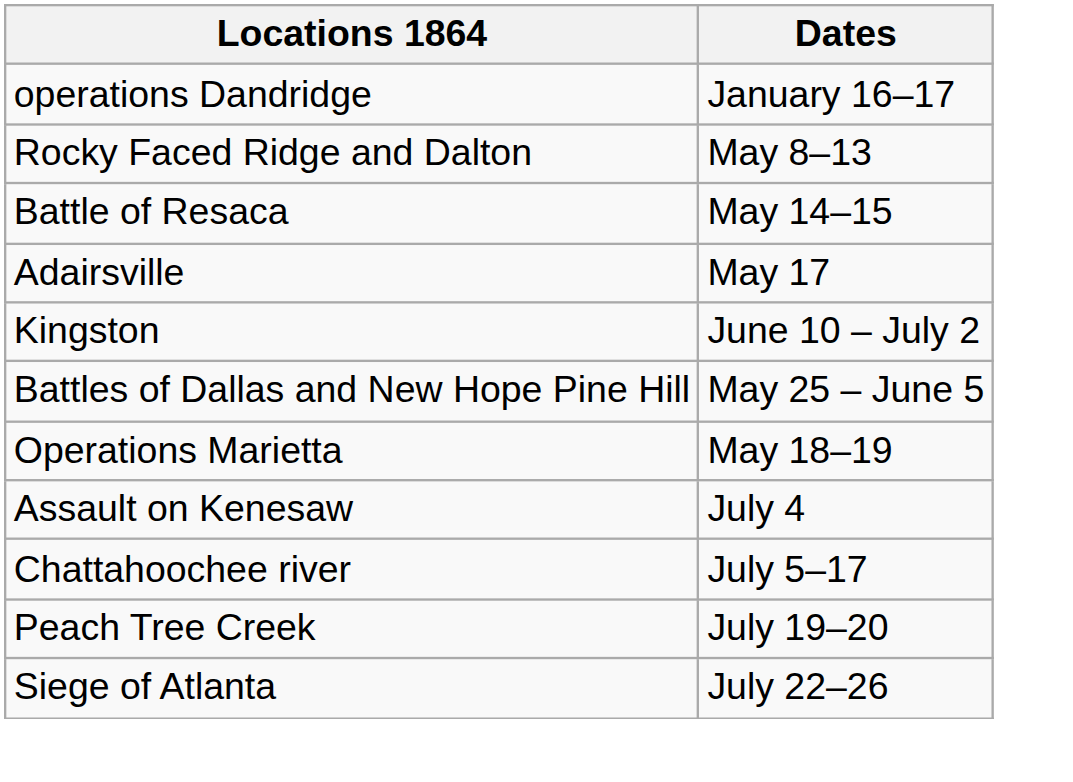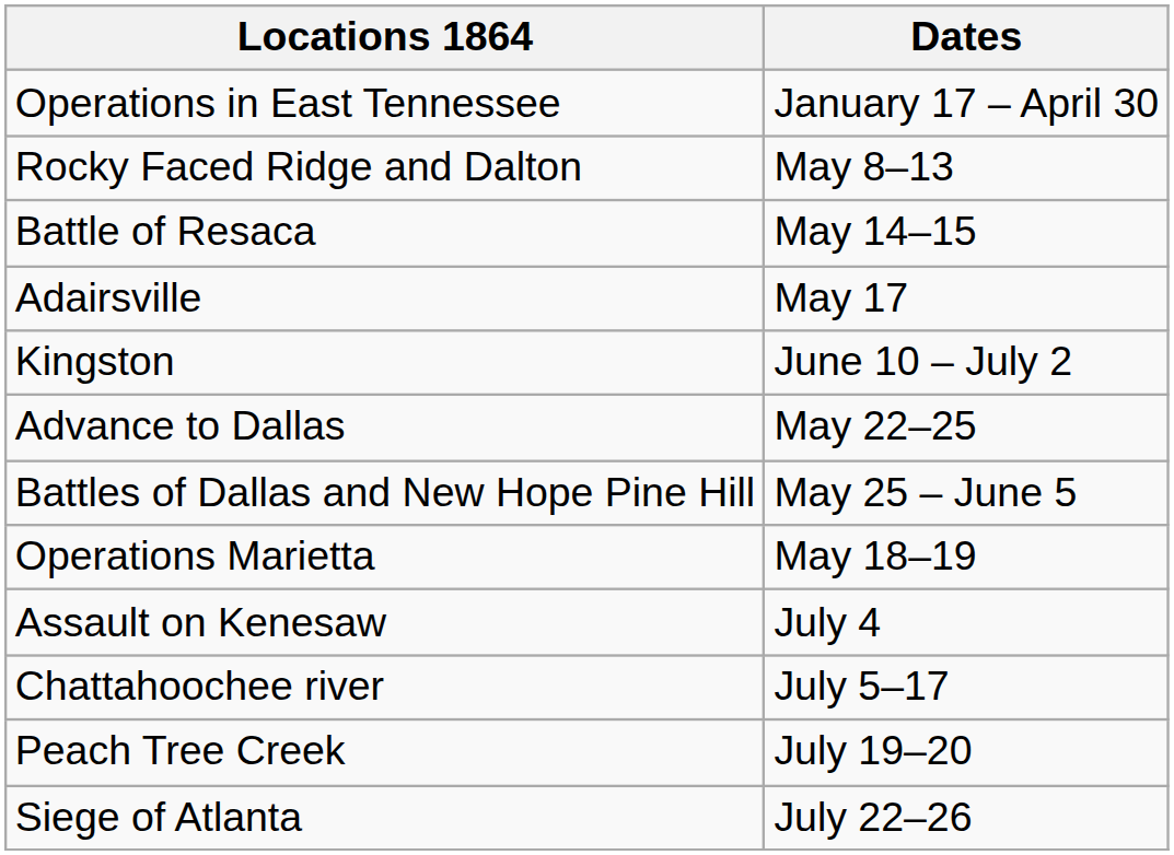 <table class="wikitable">
 <tr>
 <th>Locations 1864</th>
 <th>Dates</th>
 </tr>
 <tr>
-<td>operations Dandridge</td>
-<td>January 16–17</td>
+<td>Operations in East Tennessee</td>
+<td>January 17 – April 30</td>
 </tr>
 <tr>
 <td>Rocky Faced Ridge and Dalton</td>
 <td>May 8–13</td>
 </tr>
 <tr>
 <td>Battle of Resaca</td>
 <td>May 14–15</td>
 </tr>
 <tr>
 <td>Adairsville</td>
 <td>May 17</td>
 </tr>
 <tr>
 <td>Kingston</td>
 <td>June 10 – July 2</td>
+</tr>
+<tr>
+<td>Advance to Dallas</td>
+<td>May 22–25</td>
 </tr>
 <tr>
 <td>Battles of Dallas and New Hope Pine Hill</td>
 <td>May 25 – June 5</td>
 </tr>
 <tr>
 <td>Operations  Marietta</td>
 <td>May 18–19</td>
 </tr>
 <tr>
 <td>Assault on Kenesaw</td>
 <td>July 4</td>
 </tr>
 <tr>
 <td>Chattahoochee river</td>
 <td>July 5–17</td>
 </tr>
 <tr>
 <td>Peach Tree Creek</td>
 <td>July 19–20</td>
 </tr>
 <tr>
 <td>Siege of Atlanta</td>
 <td>July 22–26</td>
 </tr>
 <tr>
 </tr>
 </table>
